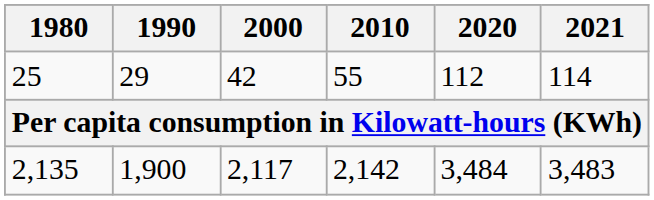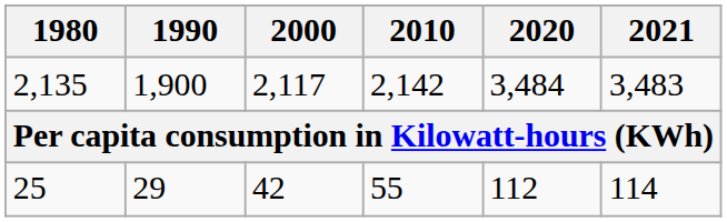 <table class="wikitable">
 <tr>
 <th>1980</th>
 <th>1990</th>
 <th>2000</th>
 <th>2010</th>
 <th>2020</th>
 <th>2021</th>
 </tr>
 <tr>
+<td>2,135</td>
+<td>1,900</td>
+<td>2,117</td>
+<td>2,142</td>
+<td>3,484</td>
+<td>3,483</td>
+</tr>
+<tr>
+<th colspan="6">Per capita consumption in <a href='#'>Kilowatt-hours</a> (KWh)</th>
+</tr>
+<tr>
 <td>25</td>
 <td>29</td>
 <td>42</td>
 <td>55</td>
 <td>112</td>
 <td>114</td>
 </tr>
-<tr>
-<th colspan="6">Per capita consumption in <a href='#'>Kilowatt-hours</a> (KWh)</th>
-</tr>
-<tr>
-<td>2,135</td>
-<td>1,900</td>
-<td>2,117</td>
-<td>2,142</td>
-<td>3,484</td>
-<td>3,483</td>
-</tr>
 </table>
